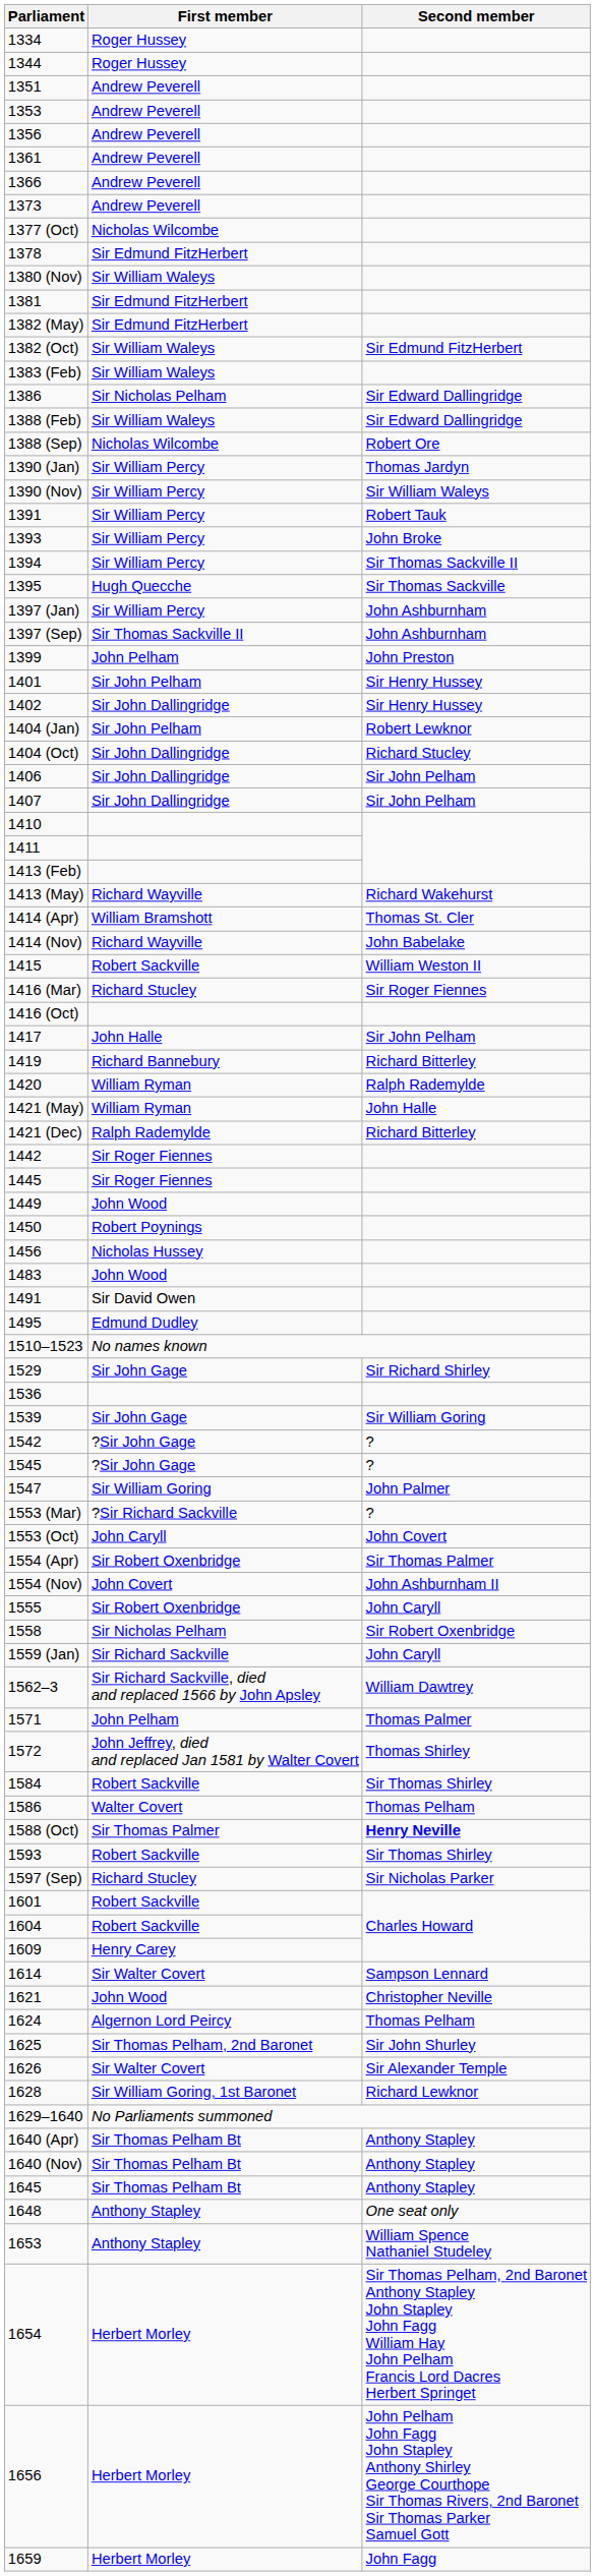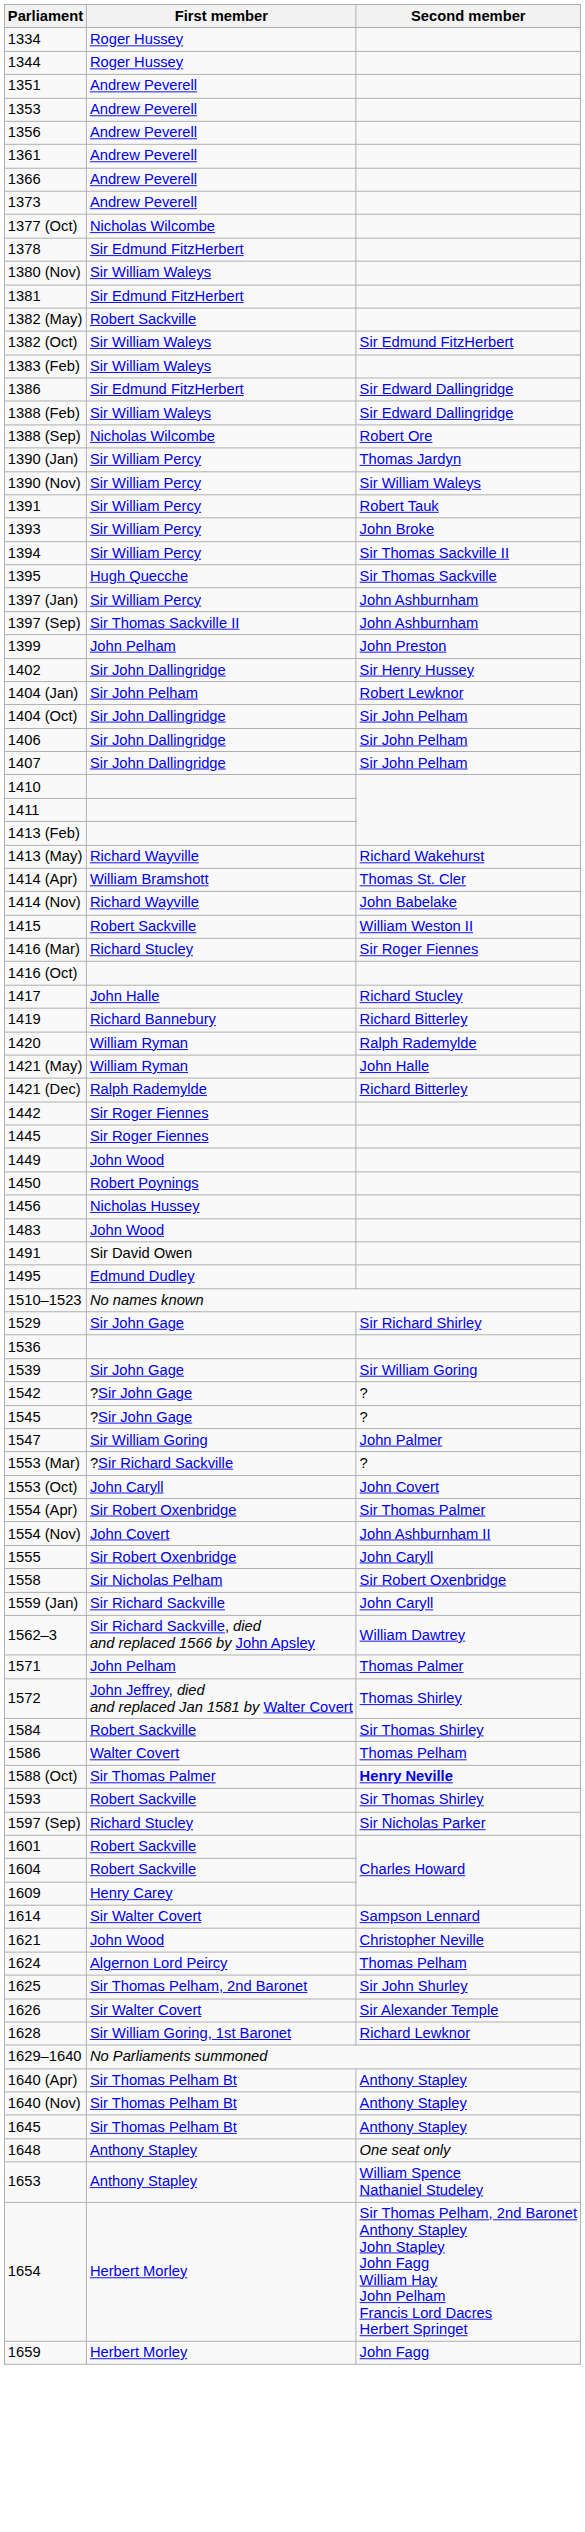 <table class="wikitable">
 <tr>
 <th>Parliament</th>
 <th>First member</th>
 <th>Second member</th>
 </tr>
 <tr>
 <td>1334</td>
 <td><a href='#'>Roger Hussey</a></td>
 <td></td>
 </tr>
 <tr>
 <td>1344</td>
 <td><a href='#'>Roger Hussey</a></td>
 <td></td>
 </tr>
 <tr>
 <td>1351</td>
 <td><a href='#'>Andrew Peverell</a></td>
 <td></td>
 </tr>
 <tr>
 <td>1353</td>
 <td><a href='#'>Andrew Peverell</a></td>
 <td></td>
 </tr>
 <tr>
 <td>1356</td>
 <td><a href='#'>Andrew Peverell</a></td>
 <td></td>
 </tr>
 <tr>
 <td>1361</td>
 <td><a href='#'>Andrew Peverell</a></td>
 <td></td>
 </tr>
 <tr>
 <td>1366</td>
 <td><a href='#'>Andrew Peverell</a></td>
 <td></td>
 </tr>
 <tr>
 <td>1373</td>
 <td><a href='#'>Andrew Peverell</a></td>
 <td></td>
 </tr>
 <tr>
 <td>1377 (Oct)</td>
 <td><a href='#'>Nicholas Wilcombe</a></td>
 <td></td>
 </tr>
 <tr>
 <td>1378</td>
 <td><a href='#'>Sir Edmund FitzHerbert</a></td>
 <td></td>
 </tr>
 <tr>
 <td>1380 (Nov)</td>
 <td><a href='#'>Sir William Waleys</a></td>
 <td></td>
 </tr>
 <tr>
 <td>1381</td>
 <td><a href='#'>Sir Edmund FitzHerbert</a></td>
 <td></td>
 </tr>
 <tr>
 <td>1382 (May)</td>
-<td><a href='#'>Sir Edmund FitzHerbert</a></td>
+<td><a href='#'>Robert Sackville</a></td>
 <td></td>
 </tr>
 <tr>
 <td>1382 (Oct)</td>
 <td><a href='#'>Sir William Waleys</a></td>
 <td><a href='#'>Sir Edmund FitzHerbert</a></td>
 </tr>
 <tr>
 <td>1383 (Feb)</td>
 <td><a href='#'>Sir William Waleys</a></td>
 <td></td>
 </tr>
 <tr>
 <td>1386</td>
-<td><a href='#'>Sir Nicholas Pelham</a></td>
+<td><a href='#'>Sir Edmund FitzHerbert</a></td>
 <td><a href='#'>Sir Edward Dallingridge</a></td>
 </tr>
 <tr>
 <td>1388 (Feb)</td>
 <td><a href='#'>Sir William Waleys</a></td>
 <td><a href='#'>Sir Edward Dallingridge</a></td>
 </tr>
 <tr>
 <td>1388 (Sep)</td>
 <td><a href='#'>Nicholas Wilcombe</a></td>
 <td><a href='#'>Robert Ore</a></td>
 </tr>
 <tr>
 <td>1390 (Jan)</td>
 <td><a href='#'>Sir William Percy</a></td>
 <td><a href='#'>Thomas Jardyn</a></td>
 </tr>
 <tr>
 <td>1390 (Nov)</td>
 <td><a href='#'>Sir William Percy</a></td>
 <td><a href='#'>Sir William Waleys</a></td>
 </tr>
 <tr>
 <td>1391</td>
 <td><a href='#'>Sir William Percy</a></td>
 <td><a href='#'>Robert Tauk</a></td>
 </tr>
 <tr>
 <td>1393</td>
 <td><a href='#'>Sir William Percy</a></td>
 <td><a href='#'>John Broke</a></td>
 </tr>
 <tr>
 <td>1394</td>
 <td><a href='#'>Sir William Percy</a></td>
 <td><a href='#'>Sir Thomas Sackville II</a></td>
 </tr>
 <tr>
 <td>1395</td>
 <td><a href='#'>Hugh Quecche</a></td>
 <td><a href='#'>Sir Thomas Sackville</a>  </td>
 </tr>
 <tr>
 <td>1397 (Jan)</td>
 <td><a href='#'>Sir William Percy</a></td>
 <td><a href='#'>John Ashburnham</a></td>
 </tr>
 <tr>
 <td>1397 (Sep)</td>
 <td><a href='#'>Sir Thomas Sackville II</a></td>
 <td><a href='#'>John Ashburnham</a></td>
 </tr>
 <tr>
 <td>1399</td>
 <td><a href='#'>John Pelham</a></td>
 <td><a href='#'>John Preston</a></td>
 </tr>
 <tr>
-<td>1401</td>
-<td><a href='#'>Sir John Pelham</a></td>
-<td><a href='#'>Sir Henry Hussey</a></td>
-</tr>
-<tr>
 <td>1402</td>
 <td><a href='#'>Sir John Dallingridge</a></td>
 <td><a href='#'>Sir Henry Hussey</a></td>
 </tr>
 <tr>
 <td>1404 (Jan)</td>
 <td><a href='#'>Sir John Pelham</a></td>
 <td><a href='#'>Robert Lewknor</a></td>
 </tr>
 <tr>
 <td>1404 (Oct)</td>
 <td><a href='#'>Sir John Dallingridge</a></td>
-<td><a href='#'>Richard Stucley</a></td>
+<td><a href='#'>Sir John Pelham</a></td>
 </tr>
 <tr>
 <td>1406</td>
 <td><a href='#'>Sir John Dallingridge</a></td>
 <td><a href='#'>Sir John Pelham</a></td>
 </tr>
 <tr>
 <td>1407</td>
 <td><a href='#'>Sir John Dallingridge</a></td>
 <td><a href='#'>Sir John Pelham</a></td>
 </tr>
 <tr>
 <td>1410</td>
 <td></td>
 </tr>
 <tr>
 <td>1411</td>
 <td></td>
 </tr>
 <tr>
 <td>1413 (Feb)</td>
 <td></td>
 </tr>
 <tr>
 <td>1413 (May)</td>
 <td><a href='#'>Richard Wayville</a></td>
 <td><a href='#'>Richard Wakehurst</a></td>
 </tr>
 <tr>
 <td>1414 (Apr)</td>
 <td><a href='#'>William Bramshott</a></td>
 <td><a href='#'>Thomas St. Cler</a></td>
 </tr>
 <tr>
 <td>1414 (Nov)</td>
 <td><a href='#'>Richard Wayville</a></td>
 <td><a href='#'>John Babelake</a></td>
 </tr>
 <tr>
 <td>1415</td>
 <td><a href='#'>Robert Sackville</a></td>
 <td><a href='#'>William Weston II</a></td>
 </tr>
 <tr>
 <td>1416 (Mar)</td>
 <td><a href='#'>Richard Stucley</a></td>
 <td><a href='#'>Sir Roger Fiennes</a></td>
 </tr>
 <tr>
 <td>1416 (Oct)</td>
 <td></td>
 </tr>
 <tr>
 <td>1417</td>
 <td><a href='#'>John Halle</a></td>
-<td><a href='#'>Sir John Pelham</a></td>
+<td><a href='#'>Richard Stucley</a></td>
 </tr>
 <tr>
 <td>1419</td>
 <td><a href='#'>Richard Bannebury</a></td>
 <td><a href='#'>Richard Bitterley</a></td>
 </tr>
 <tr>
 <td>1420</td>
 <td><a href='#'>William Ryman</a></td>
 <td><a href='#'>Ralph Rademylde</a></td>
 </tr>
 <tr>
 <td>1421 (May)</td>
 <td><a href='#'>William Ryman</a></td>
 <td><a href='#'>John Halle</a></td>
 </tr>
 <tr>
 <td>1421 (Dec)</td>
 <td><a href='#'>Ralph Rademylde</a></td>
 <td><a href='#'>Richard Bitterley</a></td>
 </tr>
 <tr>
 <td>1442</td>
 <td><a href='#'>Sir Roger Fiennes</a></td>
 <td></td>
 </tr>
 <tr>
 <td>1445</td>
 <td><a href='#'>Sir Roger Fiennes</a></td>
 <td></td>
 </tr>
 <tr>
 <td>1449</td>
 <td><a href='#'>John Wood</a></td>
 </tr>
 <tr>
 <td>1450</td>
 <td><a href='#'>Robert Poynings</a></td>
 <td></td>
 </tr>
 <tr>
 <td>1456</td>
 <td><a href='#'>Nicholas Hussey</a></td>
 <td></td>
 </tr>
 <tr>
 <td>1483</td>
 <td><a href='#'>John Wood</a></td>
 </tr>
 <tr>
 <td>1491</td>
 <td>Sir David Owen </td>
 <td></td>
 </tr>
 <tr>
 <td>1495</td>
 <td><a href='#'>Edmund Dudley</a></td>
 </tr>
 <tr>
 <td>1510–1523</td>
 <td colspan = "2"><em>No names known</em></td>
 </tr>
 <tr>
 <td>1529</td>
 <td><a href='#'>Sir John Gage</a></td>
 <td><a href='#'>Sir Richard Shirley</a></td>
 </tr>
 <tr>
 <td>1536</td>
 <td></td>
 </tr>
 <tr>
 <td>1539</td>
 <td><a href='#'>Sir John Gage</a></td>
 <td><a href='#'>Sir William Goring</a></td>
 </tr>
 <tr>
 <td>1542</td>
 <td>?<a href='#'>Sir John Gage</a></td>
 <td>? </td>
 </tr>
 <tr>
 <td>1545</td>
 <td>?<a href='#'>Sir John Gage</a></td>
 <td>? </td>
 </tr>
 <tr>
 <td>1547</td>
 <td><a href='#'>Sir William Goring</a></td>
 <td><a href='#'>John Palmer</a></td>
 </tr>
 <tr>
 <td>1553 (Mar)</td>
 <td>?<a href='#'>Sir Richard Sackville</a></td>
 <td>? </td>
 </tr>
 <tr>
 <td>1553 (Oct)</td>
 <td><a href='#'>John Caryll</a></td>
 <td><a href='#'>John Covert</a></td>
 </tr>
 <tr>
 <td>1554 (Apr)</td>
 <td><a href='#'>Sir Robert Oxenbridge</a></td>
 <td><a href='#'>Sir Thomas Palmer</a></td>
 </tr>
 <tr>
 <td>1554 (Nov)</td>
 <td><a href='#'>John Covert</a></td>
 <td><a href='#'>John Ashburnham II</a></td>
 </tr>
 <tr>
 <td>1555</td>
 <td><a href='#'>Sir Robert Oxenbridge</a></td>
 <td><a href='#'>John Caryll</a></td>
 </tr>
 <tr>
 <td>1558</td>
 <td><a href='#'>Sir Nicholas Pelham</a></td>
 <td><a href='#'>Sir Robert Oxenbridge</a></td>
 </tr>
 <tr>
 <td>1559 (Jan)</td>
 <td><a href='#'>Sir Richard Sackville</a></td>
 <td><a href='#'>John Caryll</a></td>
 </tr>
 <tr>
 <td>1562–3</td>
 <td><a href='#'>Sir Richard Sackville</a>, <em>died <br> and replaced 1566 by</em> <a href='#'>John Apsley</a></td>
 <td><a href='#'>William Dawtrey</a></td>
 </tr>
 <tr>
 <td>1571</td>
 <td><a href='#'>John Pelham</a></td>
 <td><a href='#'>Thomas Palmer</a></td>
 </tr>
 <tr>
 <td>1572</td>
 <td><a href='#'>John Jeffrey</a>, <em>died <br> and replaced Jan 1581 by</em> <a href='#'>Walter Covert</a></td>
 <td><a href='#'>Thomas Shirley</a></td>
 </tr>
 <tr>
 <td>1584</td>
 <td><a href='#'>Robert Sackville</a></td>
 <td><a href='#'>Sir Thomas Shirley</a></td>
 </tr>
 <tr>
 <td>1586</td>
 <td><a href='#'>Walter Covert</a></td>
 <td><a href='#'>Thomas Pelham</a></td>
 </tr>
 <tr>
 <td>1588 (Oct)</td>
 <td><a href='#'>Sir Thomas Palmer</a></td>
 <td><strong><a href='#'>Henry Neville</a></strong></td>
 </tr>
 <tr>
 <td>1593</td>
 <td><a href='#'>Robert Sackville</a></td>
 <td><a href='#'>Sir Thomas Shirley</a></td>
 </tr>
 <tr>
 <td>1597 (Sep)</td>
 <td><a href='#'>Richard Stucley</a></td>
 <td><a href='#'>Sir Nicholas Parker</a></td>
 </tr>
 <tr>
 <td>1601</td>
 <td><a href='#'>Robert Sackville</a></td>
 <td rowspan="3"><a href='#'>Charles Howard</a></td>
 </tr>
 <tr>
 <td>1604</td>
 <td><a href='#'>Robert Sackville</a></td>
 </tr>
 <tr>
 <td>1609</td>
 <td><a href='#'>Henry Carey</a></td>
 </tr>
 <tr>
 <td>1614</td>
 <td><a href='#'>Sir Walter Covert</a></td>
 <td><a href='#'>Sampson Lennard</a></td>
 </tr>
 <tr>
 <td>1621</td>
 <td><a href='#'>John Wood</a></td>
 <td><a href='#'>Christopher Neville</a></td>
 </tr>
 <tr>
 <td>1624</td>
 <td><a href='#'>Algernon Lord Peircy</a></td>
 <td><a href='#'>Thomas Pelham</a></td>
 </tr>
 <tr>
 <td>1625</td>
 <td><a href='#'>Sir Thomas Pelham, 2nd Baronet</a></td>
 <td><a href='#'>Sir John Shurley</a></td>
 </tr>
 <tr>
 <td>1626</td>
 <td><a href='#'>Sir Walter Covert</a></td>
 <td><a href='#'>Sir Alexander Temple</a></td>
 </tr>
 <tr>
 <td>1628</td>
 <td><a href='#'>Sir William Goring, 1st Baronet</a></td>
 <td><a href='#'>Richard Lewknor</a></td>
 </tr>
 <tr>
 <td>1629–1640</td>
 <td colspan = "2"><em>No Parliaments summoned</em></td>
 </tr>
 <tr>
 <td>1640 (Apr)</td>
 <td><a href='#'>Sir Thomas Pelham Bt</a></td>
 <td><a href='#'>Anthony Stapley</a></td>
 </tr>
 <tr>
 <td>1640 (Nov)</td>
 <td><a href='#'>Sir Thomas Pelham Bt</a></td>
 <td><a href='#'>Anthony Stapley</a></td>
 </tr>
 <tr>
 <td>1645</td>
 <td><a href='#'>Sir Thomas Pelham Bt</a></td>
 <td><a href='#'>Anthony Stapley</a></td>
 </tr>
 <tr>
 <td>1648</td>
 <td><a href='#'>Anthony Stapley</a></td>
 <td><em>One seat only</em></td>
 </tr>
 <tr>
 <td>1653</td>
 <td><a href='#'>Anthony Stapley</a></td>
 <td><a href='#'>William Spence</a> <br> <a href='#'>Nathaniel Studeley</a></td>
 </tr>
 <tr>
 <td>1654</td>
 <td><a href='#'>Herbert Morley</a></td>
 <td><a href='#'>Sir Thomas Pelham, 2nd Baronet</a> <br> <a href='#'>Anthony Stapley</a> <br><a href='#'>John Stapley</a> <br> <a href='#'>John Fagg</a> <br> <a href='#'>William Hay</a> <br> <a href='#'>John Pelham</a>  <br>  <a href='#'>Francis Lord Dacres</a> <br>  <a href='#'>Herbert Springet</a></td>
 </tr>
 <tr>
-<td>1656</td>
-<td><a href='#'>Herbert Morley</a></td>
-<td><a href='#'>John Pelham</a>  <br> <a href='#'>John Fagg</a><br><a href='#'>John Stapley</a> <br><a href='#'>Anthony Shirley</a> <br> <a href='#'>George Courthope</a> <br>  <a href='#'>Sir Thomas Rivers, 2nd Baronet</a> <br> <a href='#'>Sir Thomas Parker</a> <br>  <a href='#'>Samuel Gott</a></td>
-</tr>
-<tr>
 <td>1659</td>
 <td><a href='#'>Herbert Morley</a></td>
 <td><a href='#'>John Fagg</a></td>
 </tr>
 </table>
